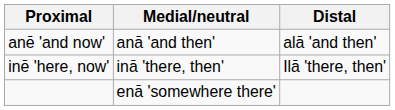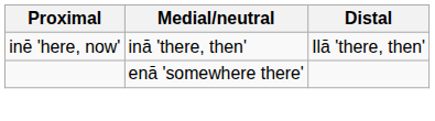 <table class="wikitable">
 <tr>
 <th>Proximal</th>
 <th>Medial/neutral</th>
 <th>Distal</th>
-</tr>
-<tr>
-<td>anē 'and now'</td>
-<td>anā 'and then'</td>
-<td>alā 'and then'</td>
 </tr>
 <tr>
 <td>inē 'here, now'</td>
 <td>inā 'there, then'</td>
 <td>Ilā 'there, then'</td>
 </tr>
 <tr>
 <td></td>
 <td>enā 'somewhere there'</td>
 <td></td>
 </tr>
 </table>
